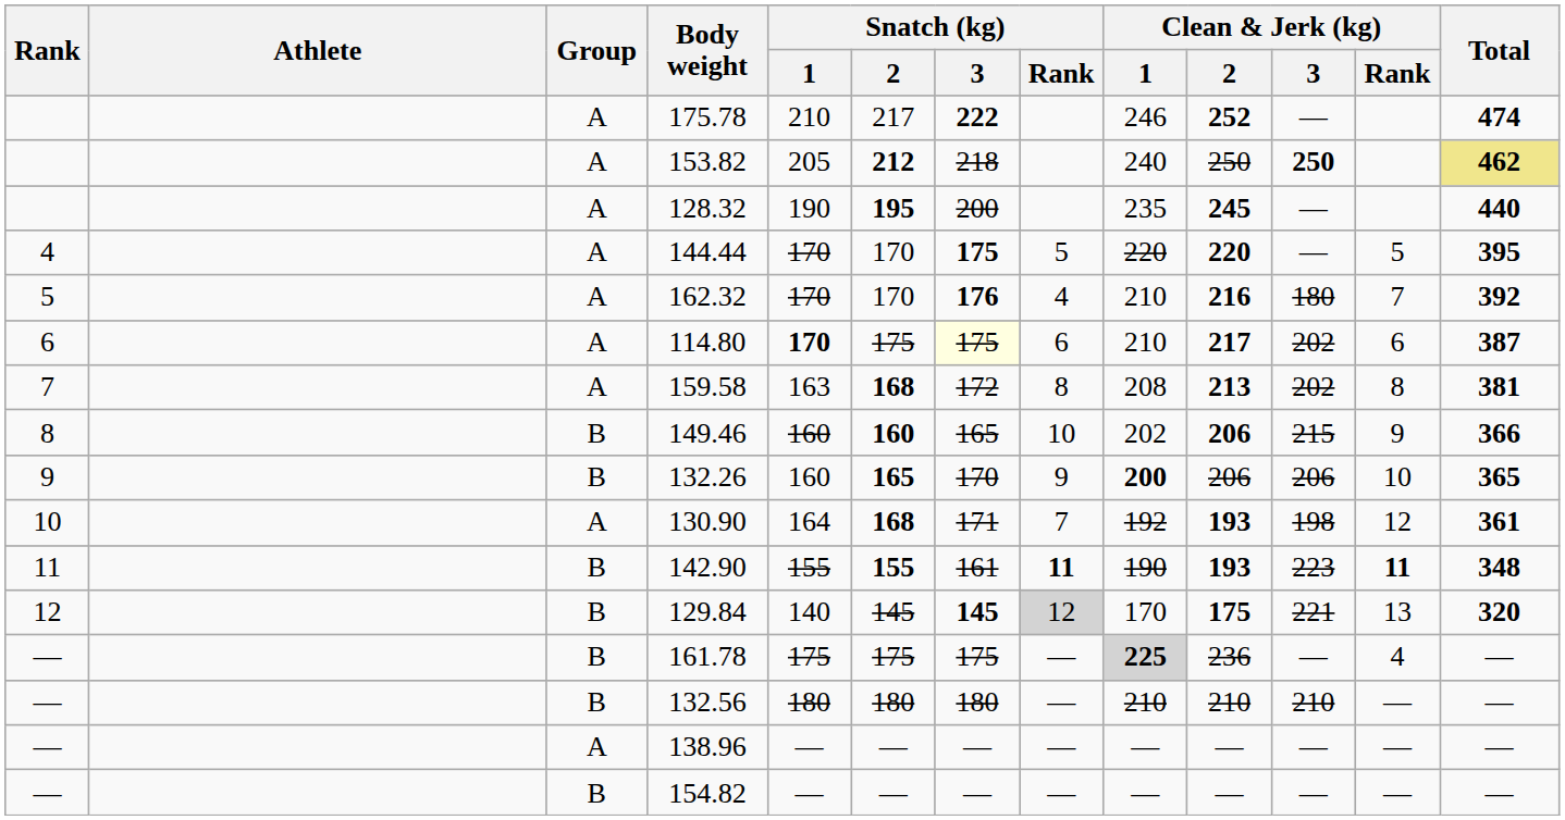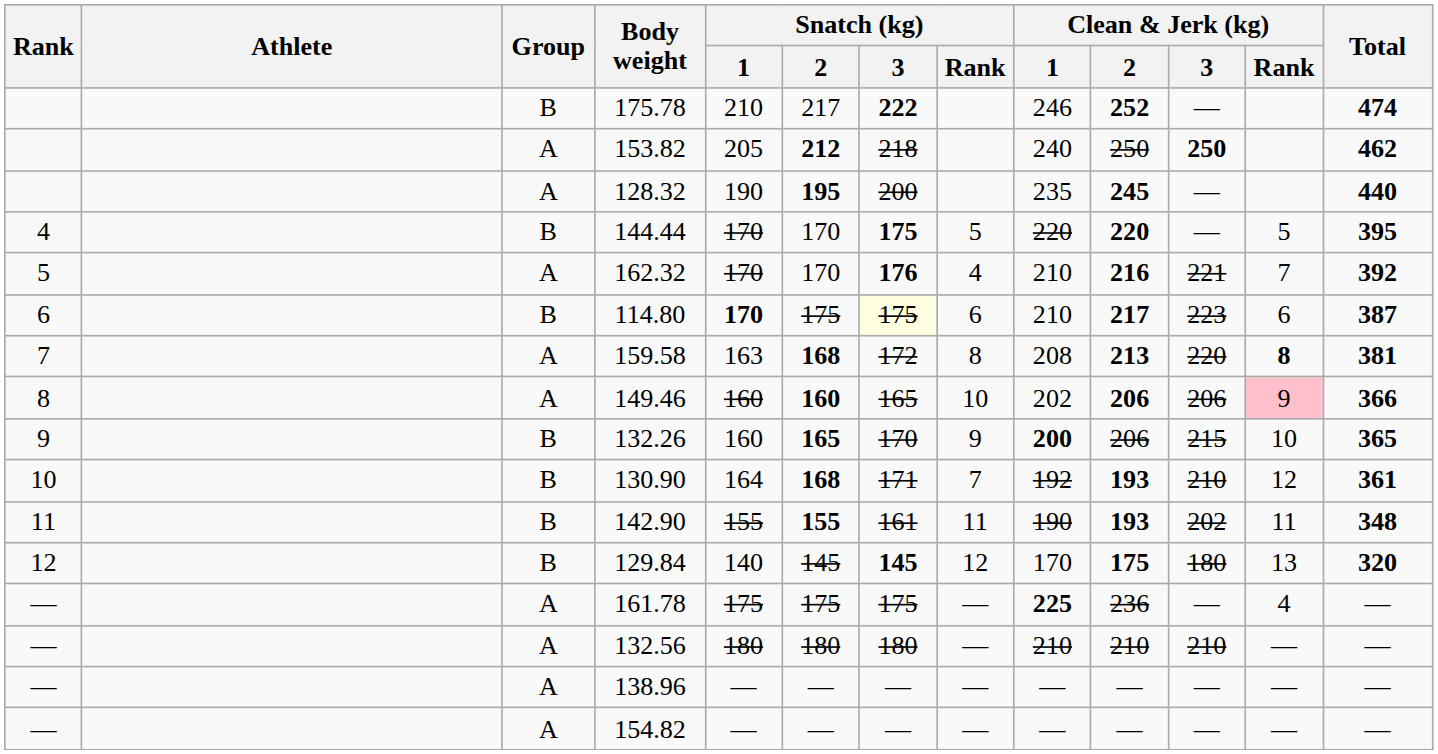 <table class = "wikitable" style="text-align:center;">
 <tr>
 <th rowspan=2 width=40>Rank</th>
 <th rowspan=2 width=250>Athlete</th>
 <th rowspan=2 width=50>Group</th>
 <th rowspan=2 width=60>Body weight</th>
 <th colspan=4>Snatch (kg)</th>
 <th colspan=4>Clean & Jerk (kg)</th>
 <th rowspan=2 width=60>Total</th>
 </tr>
 <tr>
 <th width=40>1</th>
 <th width=40>2</th>
 <th width=40>3</th>
 <th width=40>Rank</th>
 <th width=40>1</th>
 <th width=40>2</th>
 <th width=40>3</th>
 <th width=40>Rank</th>
 </tr>
 <tr>
 <td></td>
 <td align=left></td>
-<td>A</td>
+<td>B</td>
 <td>175.78</td>
 <td>210</td>
 <td>217</td>
 <td><strong>222</strong></td>
 <td></td>
 <td>246</td>
 <td><strong>252</strong></td>
 <td>—</td>
 <td></td>
 <td><strong>474</strong></td>
 </tr>
 <tr>
 <td></td>
 <td align=left></td>
 <td>A</td>
 <td>153.82</td>
 <td>205</td>
 <td><strong>212</strong></td>
 <td><s>218</s></td>
 <td></td>
 <td>240</td>
 <td><s>250</s></td>
 <td><strong>250</strong></td>
 <td></td>
-<td style="background: khaki;"><strong>462</strong></td>
+<td><strong>462</strong></td>
 </tr>
 <tr>
 <td></td>
 <td align=left></td>
 <td>A</td>
 <td>128.32</td>
 <td>190</td>
 <td><strong>195</strong></td>
 <td><s>200</s></td>
 <td></td>
 <td>235</td>
 <td><strong>245</strong></td>
 <td>—</td>
 <td></td>
 <td><strong>440</strong></td>
 </tr>
 <tr>
 <td>4</td>
 <td align=left></td>
-<td>A</td>
+<td>B</td>
 <td>144.44</td>
 <td><s>170</s></td>
 <td>170</td>
 <td><strong>175</strong></td>
 <td>5</td>
 <td><s>220</s></td>
 <td><strong>220</strong></td>
 <td>—</td>
 <td>5</td>
 <td><strong>395</strong></td>
 </tr>
 <tr>
 <td>5</td>
 <td align=left></td>
 <td>A</td>
 <td>162.32</td>
 <td><s>170</s></td>
 <td>170</td>
 <td><strong>176</strong></td>
 <td>4</td>
 <td>210</td>
 <td><strong>216</strong></td>
-<td><s>180</s></td>
+<td><s>221</s></td>
 <td>7</td>
 <td><strong>392</strong></td>
 </tr>
 <tr>
 <td>6</td>
 <td align=left></td>
-<td>A</td>
+<td>B</td>
 <td>114.80</td>
 <td><strong>170</strong></td>
 <td><s>175</s></td>
 <td style="background: lightyellow;"><s>175</s></td>
 <td>6</td>
 <td>210</td>
 <td><strong>217</strong></td>
-<td><s>202</s></td>
+<td><s>223</s></td>
 <td>6</td>
 <td><strong>387</strong></td>
 </tr>
 <tr>
 <td>7</td>
 <td align=left></td>
 <td>A</td>
 <td>159.58</td>
 <td>163</td>
 <td><strong>168</strong></td>
 <td><s>172</s></td>
 <td>8</td>
 <td>208</td>
 <td><strong>213</strong></td>
-<td><s>202</s></td>
-<td>8</td>
+<td><s>220</s></td>
+<td><strong>8</strong></td>
 <td><strong>381</strong></td>
 </tr>
 <tr>
 <td>8</td>
 <td align=left></td>
-<td>B</td>
+<td>A</td>
 <td>149.46</td>
 <td><s>160</s></td>
 <td><strong>160</strong></td>
 <td><s>165</s></td>
 <td>10</td>
 <td>202</td>
 <td><strong>206</strong></td>
-<td><s>215</s></td>
-<td>9</td>
+<td><s>206</s></td>
+<td style="background: pink;">9</td>
 <td><strong>366</strong></td>
 </tr>
 <tr>
 <td>9</td>
 <td align=left></td>
 <td>B</td>
 <td>132.26</td>
 <td>160</td>
 <td><strong>165</strong></td>
 <td><s>170</s></td>
 <td>9</td>
 <td><strong>200</strong></td>
 <td><s>206</s></td>
-<td><s>206</s></td>
+<td><s>215</s></td>
 <td>10</td>
 <td><strong>365</strong></td>
 </tr>
 <tr>
 <td>10</td>
 <td align=left></td>
-<td>A</td>
+<td>B</td>
 <td>130.90</td>
 <td>164</td>
 <td><strong>168</strong></td>
 <td><s>171</s></td>
 <td>7</td>
 <td><s>192</s></td>
 <td><strong>193</strong></td>
-<td><s>198</s></td>
+<td><s>210</s></td>
 <td>12</td>
 <td><strong>361</strong></td>
 </tr>
 <tr>
 <td>11</td>
 <td align=left></td>
 <td>B</td>
 <td>142.90</td>
 <td><s>155</s></td>
 <td><strong>155</strong></td>
 <td><s>161</s></td>
-<td><strong>11</strong></td>
+<td>11</td>
 <td><s>190</s></td>
 <td><strong>193</strong></td>
-<td><s>223</s></td>
-<td><strong>11</strong></td>
+<td><s>202</s></td>
+<td>11</td>
 <td><strong>348</strong></td>
 </tr>
 <tr>
 <td>12</td>
 <td align=left></td>
 <td>B</td>
 <td>129.84</td>
 <td>140</td>
 <td><s>145</s></td>
 <td><strong>145</strong></td>
-<td style="background: lightgrey;">12</td>
+<td>12</td>
 <td>170</td>
 <td><strong>175</strong></td>
-<td><s>221</s></td>
+<td><s>180</s></td>
 <td>13</td>
 <td><strong>320</strong></td>
 </tr>
 <tr>
 <td>—</td>
 <td align=left></td>
-<td>B</td>
+<td>A</td>
 <td>161.78</td>
 <td><s>175</s></td>
 <td><s>175</s></td>
 <td><s>175</s></td>
 <td>—</td>
-<td style="background: lightgrey;"><strong>225</strong></td>
+<td><strong>225</strong></td>
 <td><s>236</s></td>
 <td>—</td>
 <td>4</td>
 <td>—</td>
 </tr>
 <tr>
 <td>—</td>
 <td align=left></td>
-<td>B</td>
+<td>A</td>
 <td>132.56</td>
 <td><s>180</s></td>
 <td><s>180</s></td>
 <td><s>180</s></td>
 <td>—</td>
 <td><s>210</s></td>
 <td><s>210</s></td>
 <td><s>210</s></td>
 <td>—</td>
 <td>—</td>
 </tr>
 <tr>
 <td>—</td>
 <td align=left></td>
 <td>A</td>
 <td>138.96</td>
 <td>—</td>
 <td>—</td>
 <td>—</td>
 <td>—</td>
 <td>—</td>
 <td>—</td>
 <td>—</td>
 <td>—</td>
 <td>—</td>
 </tr>
 <tr>
 <td>—</td>
 <td align=left></td>
-<td>B</td>
+<td>A</td>
 <td>154.82</td>
 <td>—</td>
 <td>—</td>
 <td>—</td>
 <td>—</td>
 <td>—</td>
 <td>—</td>
 <td>—</td>
 <td>—</td>
 <td>—</td>
 </tr>
 </table>
